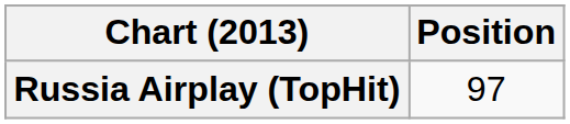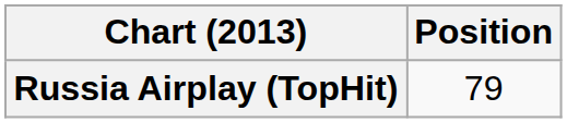 <table class="wikitable plainrowheaders" style="text-align:center;">
 <tr>
 <th scope="col">Chart (2013)</th>
 <th scope="col">Position</th>
 </tr>
 <tr>
 <th scope="row">Russia Airplay (TopHit)</th>
-<td>97</td>
+<td>79</td>
 </tr>
 </table>
